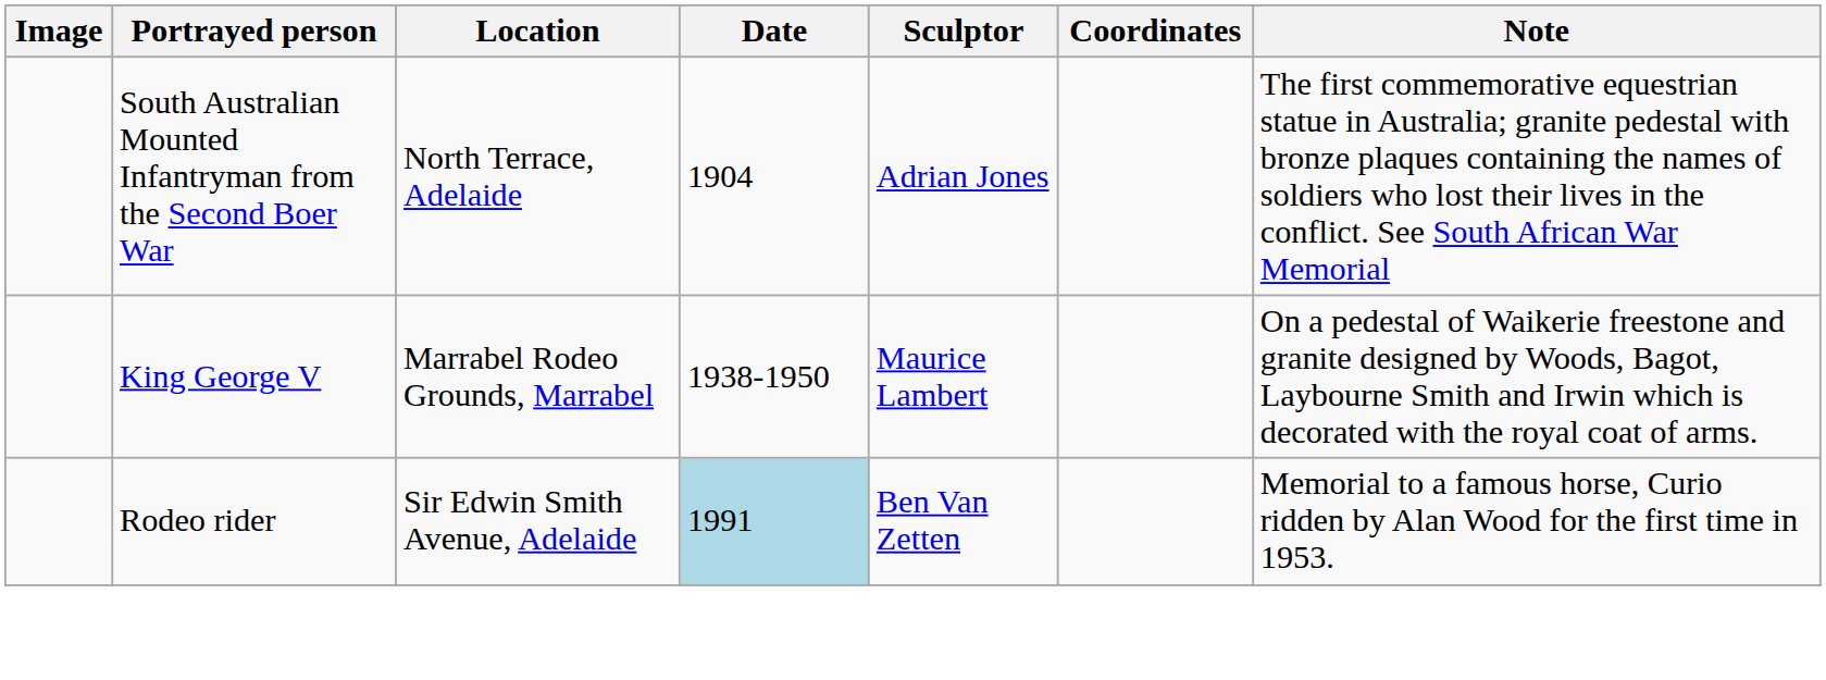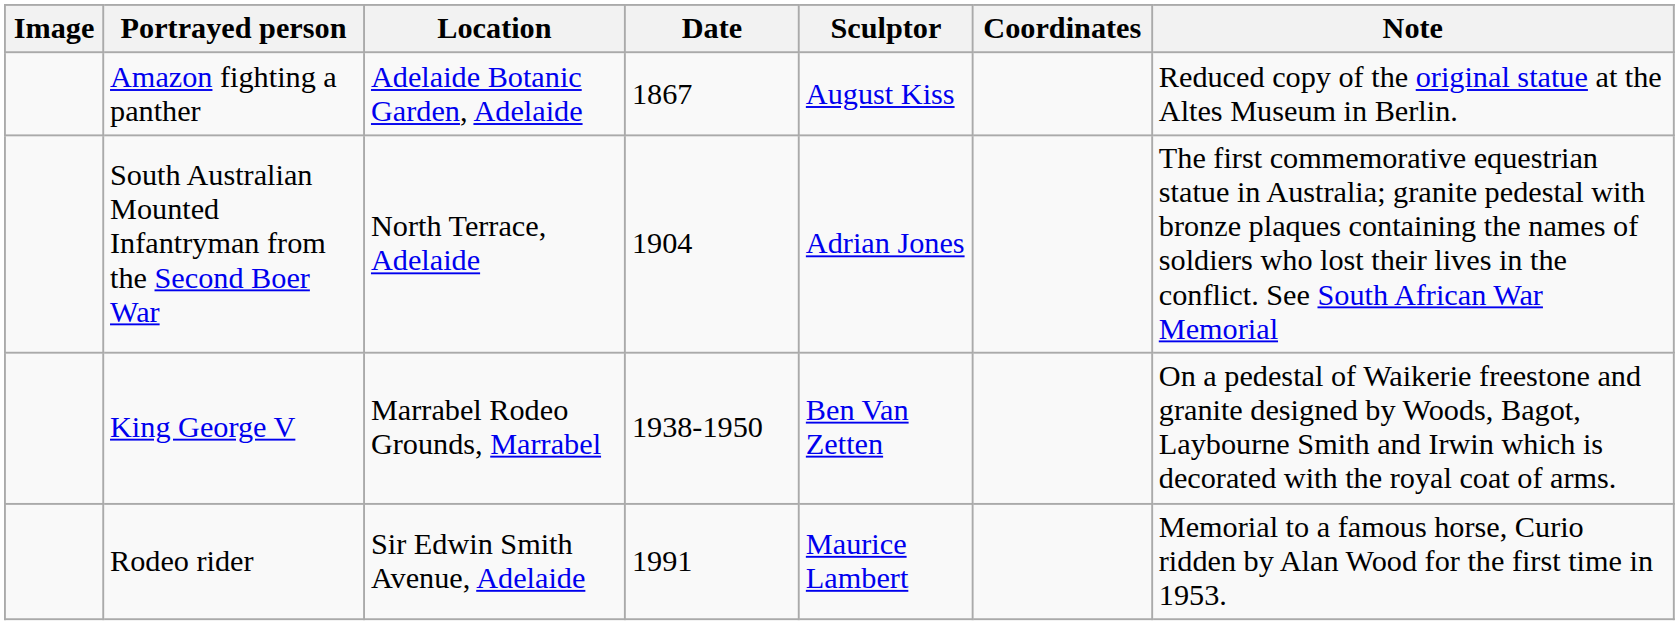 <table class="wikitable sortable"  style="width:100%;">
 <tr>
 <th width="5%" align="left" class="unsortable">Image</th>
 <th width="15%" align="left">Portrayed person</th>
 <th width="15%" align="left">Location</th>
 <th width="10%" align="left">Date</th>
 <th width="10%" align="left">Sculptor</th>
 <th width="10%" align="left">Coordinates</th>
 <th width="30%" align="left">Note</th>
+</tr>
+<tr>
+<td></td>
+<td><a href='#'>Amazon</a> fighting a panther</td>
+<td><a href='#'>Adelaide Botanic Garden</a>, <a href='#'>Adelaide</a></td>
+<td>1867</td>
+<td><a href='#'>August Kiss</a></td>
+<td></td>
+<td>Reduced copy of the <a href='#'>original statue</a> at the Altes Museum in Berlin.</td>
 </tr>
 <tr>
 <td></td>
 <td>South Australian Mounted Infantryman from the <a href='#'>Second Boer War</a></td>
 <td>North Terrace, <a href='#'>Adelaide</a></td>
 <td>1904</td>
 <td><a href='#'>Adrian Jones</a></td>
 <td></td>
 <td>The first commemorative equestrian statue in Australia; granite pedestal with bronze plaques containing the names of soldiers who lost their lives in the conflict. See <a href='#'>South African War Memorial</a></td>
 </tr>
 <tr>
 <td></td>
 <td><a href='#'>King George V</a></td>
 <td>Marrabel Rodeo Grounds, <a href='#'>Marrabel</a></td>
 <td>1938-1950</td>
-<td><a href='#'>Maurice Lambert</a></td>
+<td><a href='#'>Ben Van Zetten</a></td>
 <td></td>
 <td>On a pedestal of Waikerie freestone and granite designed by Woods, Bagot, Laybourne Smith and Irwin which is decorated with the royal coat of arms.</td>
 </tr>
 <tr>
 <td></td>
 <td>Rodeo rider</td>
 <td>Sir Edwin Smith Avenue, <a href='#'>Adelaide</a></td>
-<td style="background: lightblue;">1991</td>
-<td><a href='#'>Ben Van Zetten</a></td>
+<td>1991</td>
+<td><a href='#'>Maurice Lambert</a></td>
 <td></td>
 <td>Memorial to a famous horse, Curio ridden by Alan Wood for the first time in 1953.</td>
 </tr>
 </table>
